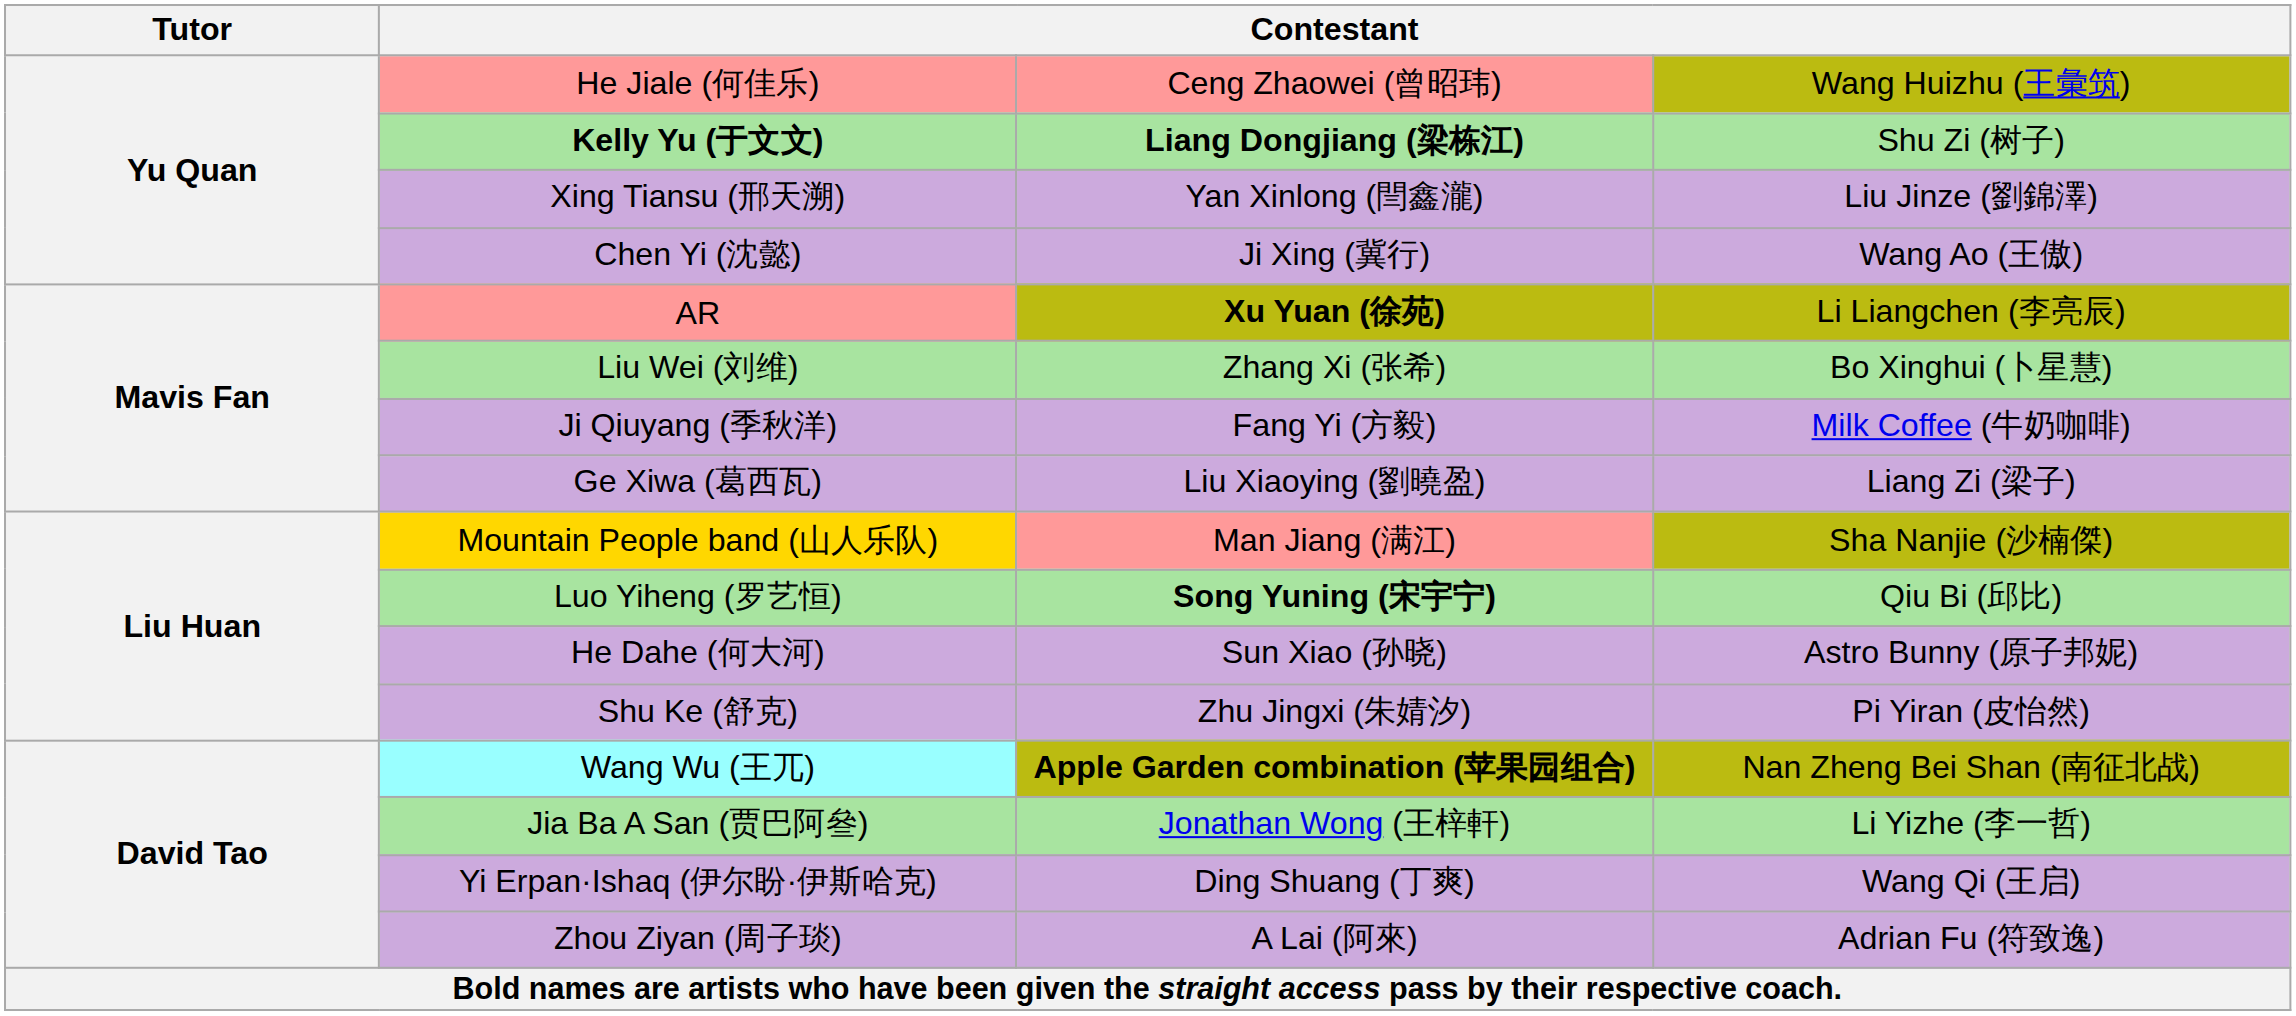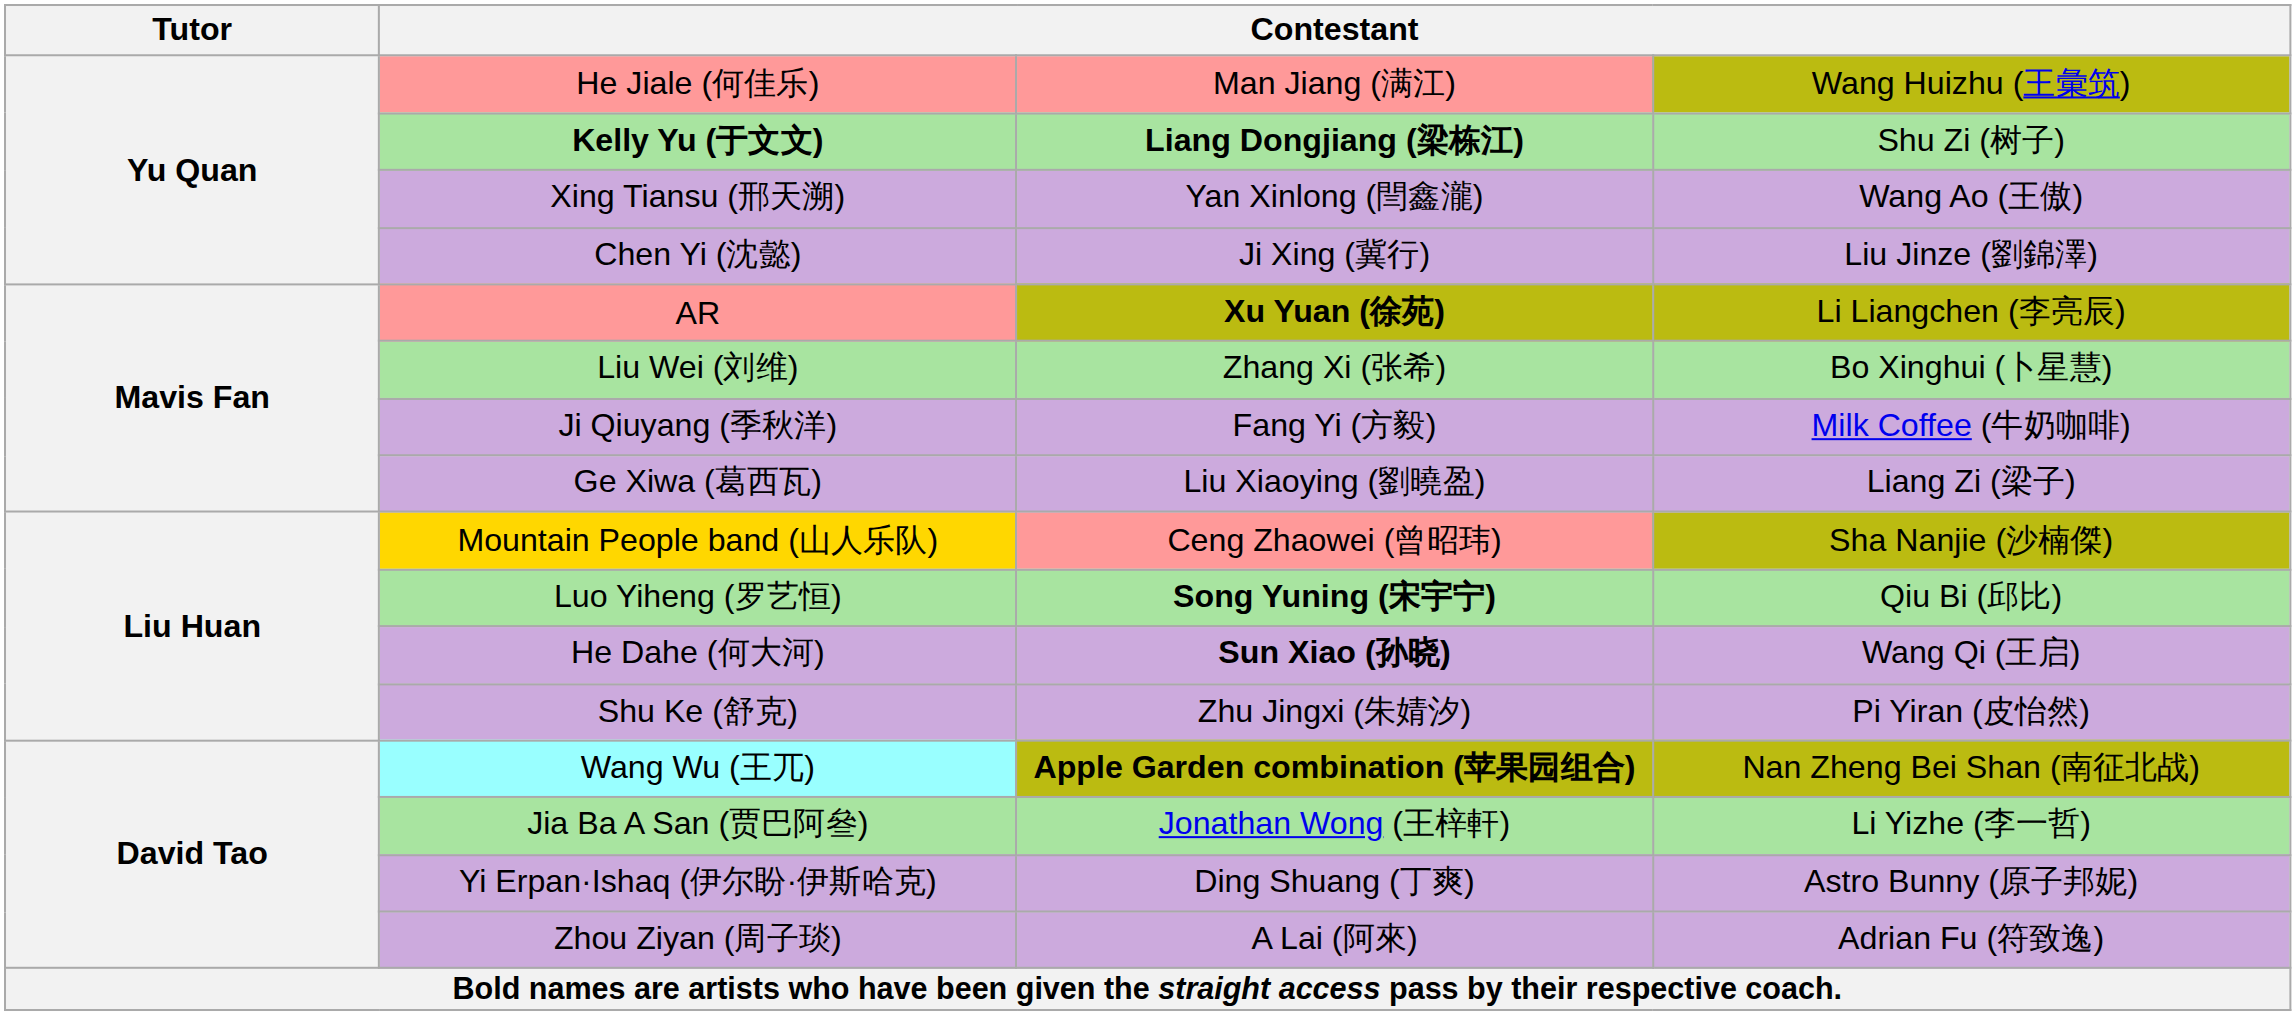 <table class="wikitable" style="text-align:center; width:90%;">
 <tr>
 <th style="width:10%;">Tutor</th>
 <th style="width:80%;" colspan="3">Contestant</th>
 </tr>
 <tr>
 <th rowspan="4">Yu Quan</th>
 <td style="background:#FF9999;" width="17%;">He Jiale (何佳乐)</td>
-<td style="background:#FF9999;" width="17%;">Ceng Zhaowei (曾昭玮)</td>
+<td style="background:#FF9999;" width="17%;">Man Jiang (满江)</td>
 <td style="background:#BB1;" width="17%;">Wang Huizhu (<a href='#'>王彙筑</a>)</td>
 </tr>
 <tr>
 <td style="background:#A8E4A0;"><strong>Kelly Yu (于文文)</strong></td>
 <td style="background:#A8E4A0;"><strong>Liang Dongjiang (梁栋江)</strong></td>
 <td style="background:#A8E4A0;">Shu Zi (树子)</td>
 </tr>
 <tr>
 <td style="background:#CAD;">Xing Tiansu (邢天溯)</td>
 <td style="background:#CAD;">Yan Xinlong (閆鑫瀧)</td>
-<td style="background:#CAD;">Liu Jinze (劉錦澤)</td>
+<td style="background:#CAD;">Wang Ao (王傲)</td>
 </tr>
 <tr>
 <td style="background:#CAD;">Chen Yi (沈懿)</td>
 <td style="background:#CAD;">Ji Xing (冀行)</td>
-<td style="background:#CAD;">Wang Ao (王傲)</td>
+<td style="background:#CAD;">Liu Jinze (劉錦澤)</td>
 </tr>
 <tr>
 <th rowspan="4">Mavis Fan</th>
 <td style="background:#FF9999;" width="17%;">AR</td>
 <td style="background:#BB1;" width="17%;"><strong>Xu Yuan (徐苑)</strong></td>
 <td style="background:#BB1;" width="17%;">Li Liangchen (李亮辰)</td>
 </tr>
 <tr>
 <td style="background:#A8E4A0;">Liu Wei (刘维)</td>
 <td style="background:#A8E4A0;">Zhang Xi (张希)</td>
 <td style="background:#A8E4A0;">Bo Xinghui (卜星慧)</td>
 </tr>
 <tr>
 <td style="background:#CAD;">Ji Qiuyang (季秋洋)</td>
 <td style="background:#CAD;">Fang Yi (方毅)</td>
 <td style="background:#CAD;"><a href='#'>Milk Coffee</a> (牛奶咖啡)</td>
 </tr>
 <tr>
 <td style="background:#CAD;">Ge Xiwa (葛西瓦)　</td>
 <td style="background:#CAD;">Liu Xiaoying (劉曉盈)</td>
 <td style="background:#CAD;">Liang Zi (梁子)</td>
 </tr>
 <tr>
 <th rowspan="4">Liu Huan</th>
 <td style="background:gold;" width="17%;">Mountain People band (山人乐队)</td>
-<td style="background:#FF9999;" width="17%;">Man Jiang (满江)</td>
+<td style="background:#FF9999;" width="17%;">Ceng Zhaowei (曾昭玮)</td>
 <td style="background:#BB1;" width="17%;">Sha Nanjie (沙楠傑)</td>
 </tr>
 <tr>
 <td style="background:#A8E4A0;">Luo Yiheng (罗艺恒)</td>
 <td style="background:#A8E4A0;"><strong>Song Yuning (宋宇宁)</strong></td>
 <td style="background:#A8E4A0;">Qiu Bi (邱比)</td>
 </tr>
 <tr>
 <td style="background:#CAD;">He Dahe (何大河)</td>
-<td style="background:#CAD;">Sun Xiao (孙晓)</td>
-<td style="background:#CAD;">Astro Bunny (原子邦妮)</td>
+<td style="background:#CAD;"><strong>Sun Xiao (孙晓)</strong></td>
+<td style="background:#CAD;">Wang Qi (王启)</td>
 </tr>
 <tr>
 <td style="background:#CAD;">Shu Ke (舒克)</td>
 <td style="background:#CAD;">Zhu Jingxi (朱婧汐)</td>
 <td style="background:#CAD;">Pi Yiran (皮怡然)</td>
 </tr>
 <tr>
 <th rowspan="4">David Tao</th>
 <td style="background:#99FFFF;" width="17%;">Wang Wu (王兀)</td>
 <td style="background:#BB1;" width="17%;"><strong>Apple Garden combination (苹果园组合)</strong></td>
 <td style="background:#BB1;" width="17%;">Nan Zheng Bei Shan (南征北战)</td>
 </tr>
 <tr>
 <td style="background:#A8E4A0;">Jia Ba A San (贾巴阿叄)</td>
 <td style="background:#A8E4A0;"><a href='#'>Jonathan Wong</a> (王梓軒)</td>
 <td style="background:#A8E4A0;">Li Yizhe (李一哲)</td>
 </tr>
 <tr>
 <td style="background:#CAD;">Yi Erpan·Ishaq (伊尔盼·伊斯哈克)</td>
 <td style="background:#CAD;">Ding Shuang (丁爽)</td>
-<td style="background:#CAD;">Wang Qi (王启)</td>
+<td style="background:#CAD;">Astro Bunny (原子邦妮)</td>
 </tr>
 <tr>
 <td style="background:#CAD;">Zhou Ziyan (周子琰)</td>
 <td style="background:#CAD;">A Lai (阿來)</td>
 <td style="background:#CAD;">Adrian Fu (符致逸)</td>
 </tr>
 <tr>
 <th colspan="5" style="font-size:95%; line-height:14px"><strong>Bold</strong> names are artists who have been given the <em>straight access</em> pass by their respective coach.</th>
 </tr>
 </table>
